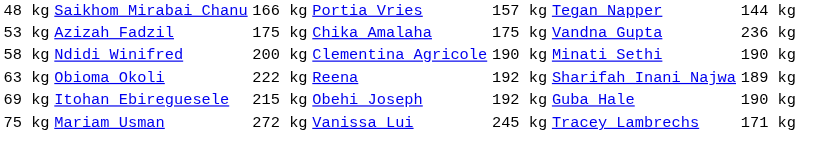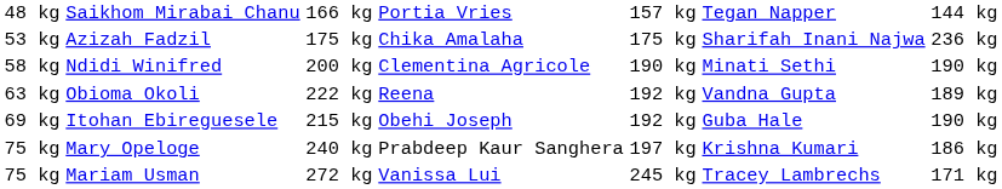 <table>
 <tr>
 <td>48 kg</td>
 <td><a href='#'>Saikhom Mirabai Chanu</a><br></td>
 <td>166 kg</td>
 <td><a href='#'>Portia Vries</a><br></td>
 <td>157 kg</td>
 <td><a href='#'>Tegan Napper</a><br></td>
 <td>144 kg</td>
 </tr>
 <tr>
 <td>53 kg</td>
 <td><a href='#'>Azizah Fadzil</a><br></td>
 <td>175 kg</td>
 <td><a href='#'>Chika Amalaha</a><br></td>
 <td>175 kg</td>
-<td><a href='#'>Vandna Gupta</a><br></td>
+<td><a href='#'>Sharifah Inani Najwa</a><br></td>
 <td>236 kg</td>
 </tr>
 <tr>
 <td>58 kg</td>
 <td><a href='#'>Ndidi Winifred</a><br></td>
 <td>200 kg</td>
 <td><a href='#'>Clementina Agricole</a><br></td>
 <td>190 kg</td>
 <td><a href='#'>Minati Sethi</a><br></td>
 <td>190 kg</td>
 </tr>
 <tr>
 <td>63 kg</td>
 <td><a href='#'>Obioma Okoli</a><br></td>
 <td>222 kg</td>
 <td><a href='#'>Reena</a><br></td>
 <td>192 kg</td>
-<td><a href='#'>Sharifah Inani Najwa</a><br></td>
+<td><a href='#'>Vandna Gupta</a><br></td>
 <td>189 kg</td>
 </tr>
 <tr>
 <td>69 kg</td>
 <td><a href='#'>Itohan Ebireguesele</a><br></td>
 <td>215 kg</td>
 <td><a href='#'>Obehi Joseph</a><br></td>
 <td>192 kg</td>
 <td><a href='#'>Guba Hale</a><br></td>
 <td>190 kg</td>
 </tr>
 <tr>
 <td>75 kg</td>
+<td><a href='#'>Mary Opeloge</a><br></td>
+<td>240 kg</td>
+<td>Prabdeep Kaur Sanghera<br></td>
+<td>197 kg</td>
+<td><a href='#'>Krishna Kumari</a><br></td>
+<td>186 kg</td>
+</tr>
+<tr>
+<td>75 kg</td>
 <td><a href='#'>Mariam Usman</a><br></td>
 <td>272 kg</td>
 <td><a href='#'>Vanissa Lui</a><br></td>
 <td>245 kg</td>
 <td><a href='#'>Tracey Lambrechs</a><br></td>
 <td>171 kg</td>
 </tr>
 </table>
